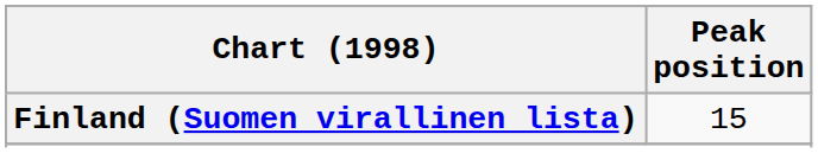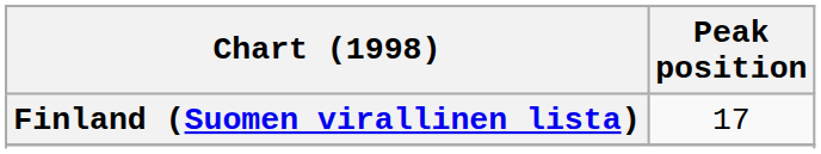 <table class="wikitable sortable plainrowheaders" style="text-align:center">
 <tr>
 <th scope="col">Chart (1998)</th>
 <th scope="col">Peak<br>position</th>
 </tr>
 <tr>
 <th scope="row">Finland (<a href='#'>Suomen virallinen lista</a>)</th>
-<td>15</td>
+<td>17</td>
 </tr>
 <tr>
 </tr>
 <tr>
 </tr>
 </table>
